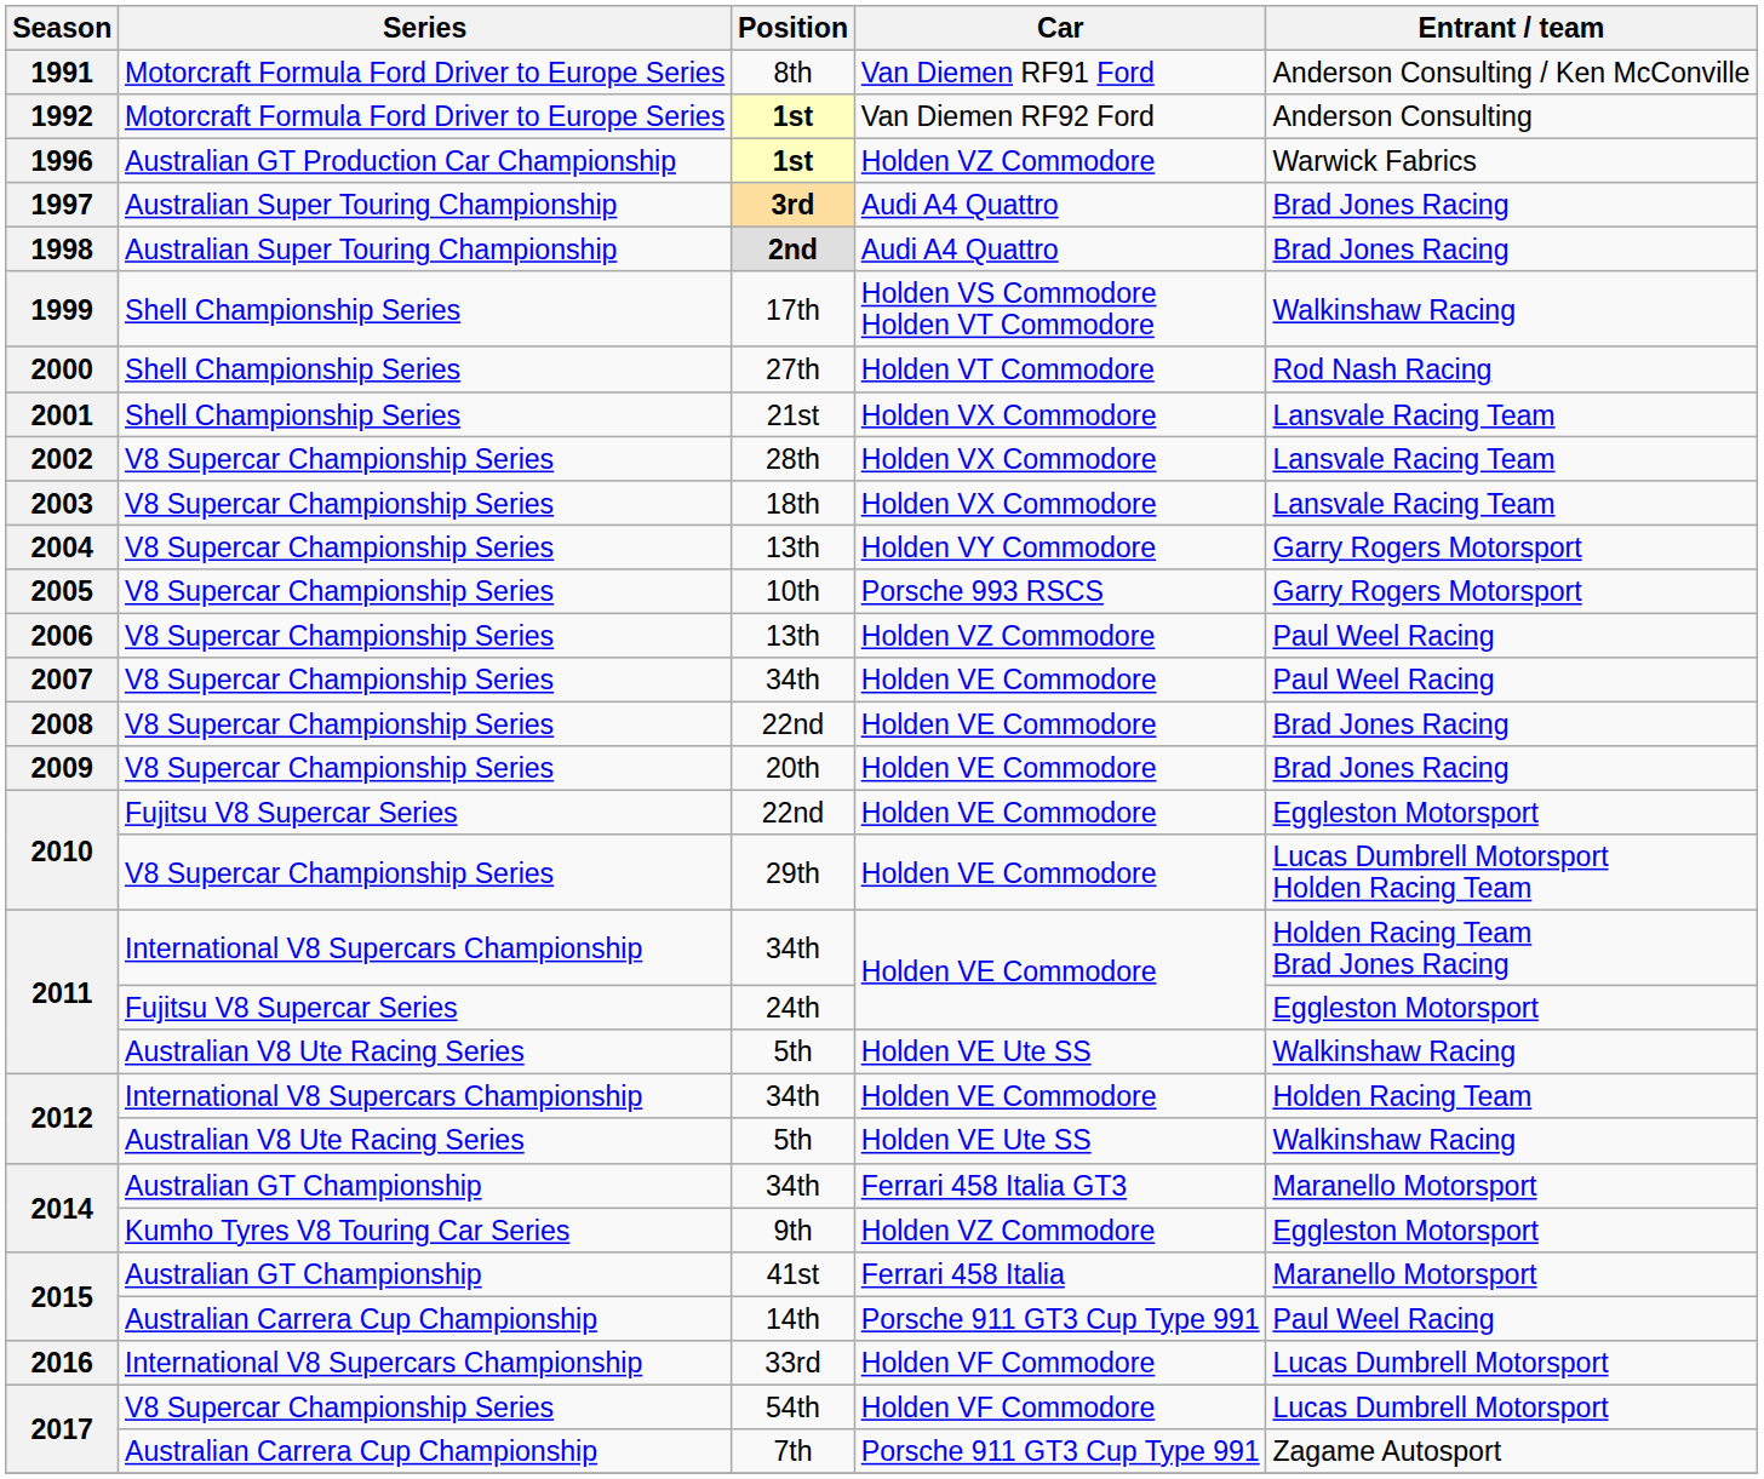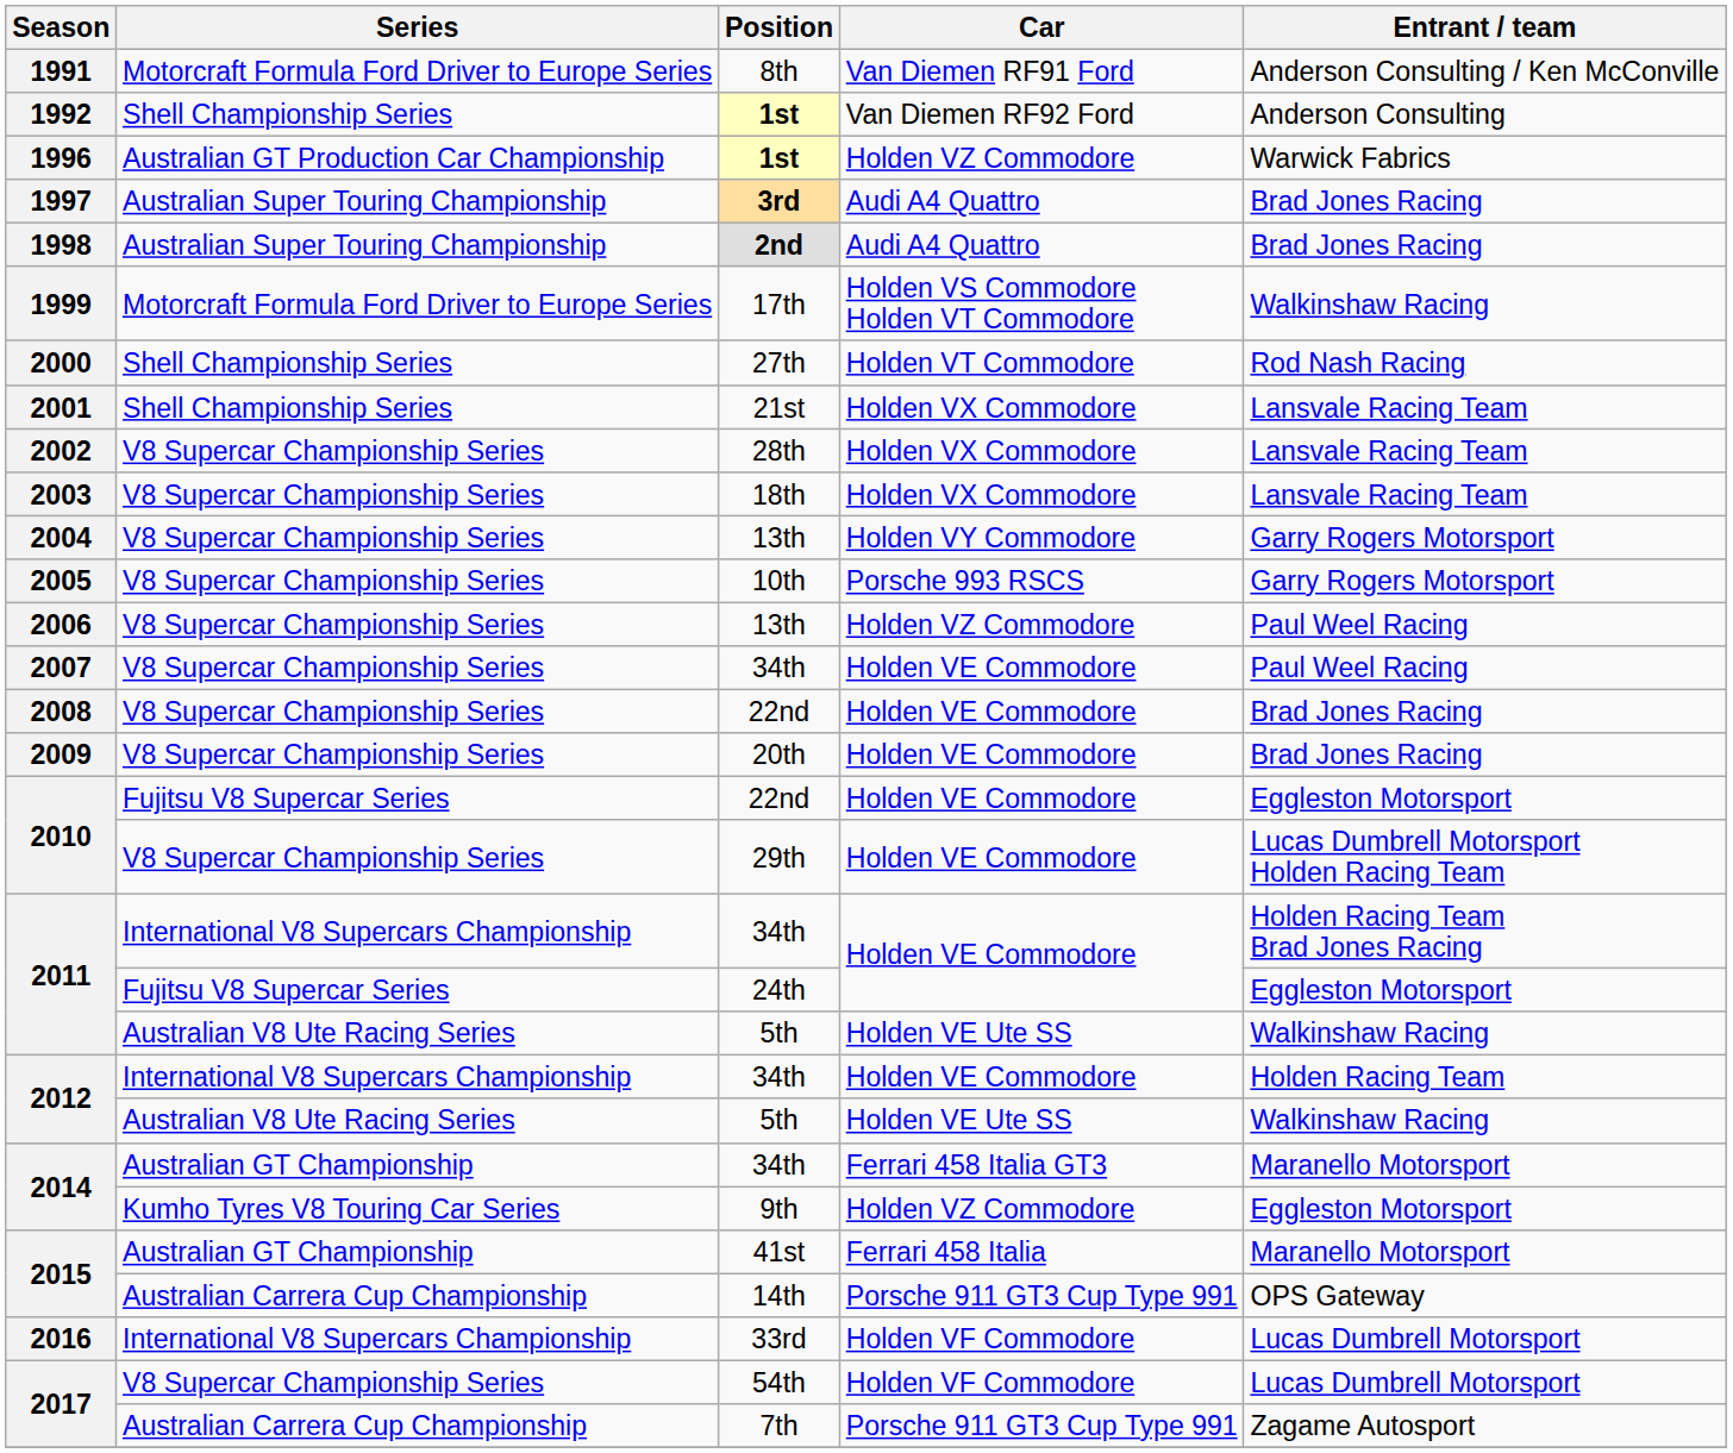 <table class="wikitable" style="font-size: 95%;">
 <tr>
 <th>Season</th>
 <th>Series</th>
 <th>Position</th>
 <th>Car</th>
 <th>Entrant / team</th>
 </tr>
 <tr>
 <th>1991</th>
 <td><a href='#'>Motorcraft Formula Ford Driver to Europe Series</a></td>
 <td align="center">8th</td>
 <td><a href='#'>Van Diemen</a> RF91 <a href='#'>Ford</a></td>
 <td>Anderson Consulting / Ken McConville</td>
 </tr>
 <tr>
 <th>1992</th>
-<td><a href='#'>Motorcraft Formula Ford Driver to Europe Series</a></td>
+<td><a href='#'>Shell Championship Series</a></td>
 <td align="center" style="background:#ffffbf;"><strong>1st</strong></td>
 <td>Van Diemen RF92 Ford</td>
 <td>Anderson Consulting</td>
 </tr>
 <tr>
 <th>1996</th>
 <td><a href='#'>Australian GT Production Car Championship</a></td>
 <td align="center" style="background:#ffffbf;"><strong>1st</strong></td>
 <td><a href='#'>Holden VZ Commodore</a></td>
 <td>Warwick Fabrics</td>
 </tr>
 <tr>
 <th>1997</th>
 <td><a href='#'>Australian Super Touring Championship</a></td>
 <td align="center" style="background:#ffdf9f;"><strong>3rd</strong></td>
 <td><a href='#'>Audi A4 Quattro</a></td>
 <td><a href='#'>Brad Jones Racing</a></td>
 </tr>
 <tr>
 <th>1998</th>
 <td><a href='#'>Australian Super Touring Championship</a></td>
 <td align="center" style="background:#dfdfdf;"><strong>2nd</strong></td>
 <td><a href='#'>Audi A4 Quattro</a></td>
 <td><a href='#'>Brad Jones Racing</a></td>
 </tr>
 <tr>
 <th>1999</th>
-<td><a href='#'>Shell Championship Series</a></td>
+<td><a href='#'>Motorcraft Formula Ford Driver to Europe Series</a></td>
 <td align="center">17th</td>
 <td><a href='#'>Holden VS Commodore</a><br><a href='#'>Holden VT Commodore</a></td>
 <td><a href='#'>Walkinshaw Racing</a></td>
 </tr>
 <tr>
 <th>2000</th>
 <td><a href='#'>Shell Championship Series</a></td>
 <td align="center">27th</td>
 <td><a href='#'>Holden VT Commodore</a></td>
 <td><a href='#'>Rod Nash Racing</a></td>
 </tr>
 <tr>
 <th>2001</th>
 <td><a href='#'>Shell Championship Series</a></td>
 <td align="center">21st</td>
 <td><a href='#'>Holden VX Commodore</a></td>
 <td><a href='#'>Lansvale Racing Team</a></td>
 </tr>
 <tr>
 <th>2002</th>
 <td><a href='#'>V8 Supercar Championship Series</a></td>
 <td align="center">28th</td>
 <td><a href='#'>Holden VX Commodore</a></td>
 <td><a href='#'>Lansvale Racing Team</a></td>
 </tr>
 <tr>
 <th>2003</th>
 <td><a href='#'>V8 Supercar Championship Series</a></td>
 <td align="center">18th</td>
 <td><a href='#'>Holden VX Commodore</a></td>
 <td><a href='#'>Lansvale Racing Team</a></td>
 </tr>
 <tr>
 <th>2004</th>
 <td><a href='#'>V8 Supercar Championship Series</a></td>
 <td align="center">13th</td>
 <td><a href='#'>Holden VY Commodore</a></td>
 <td><a href='#'>Garry Rogers Motorsport</a></td>
 </tr>
 <tr>
 <th>2005</th>
 <td><a href='#'>V8 Supercar Championship Series</a></td>
 <td align="center">10th</td>
 <td><a href='#'>Porsche 993 RSCS</a></td>
 <td><a href='#'>Garry Rogers Motorsport</a></td>
 </tr>
 <tr>
 <th>2006</th>
 <td><a href='#'>V8 Supercar Championship Series</a></td>
 <td align="center">13th</td>
 <td><a href='#'>Holden VZ Commodore</a></td>
 <td><a href='#'>Paul Weel Racing</a></td>
 </tr>
 <tr>
 <th>2007</th>
 <td><a href='#'>V8 Supercar Championship Series</a></td>
 <td align="center">34th</td>
 <td><a href='#'>Holden VE Commodore</a></td>
 <td><a href='#'>Paul Weel Racing</a></td>
 </tr>
 <tr>
 <th>2008</th>
 <td><a href='#'>V8 Supercar Championship Series</a></td>
 <td align="center">22nd</td>
 <td><a href='#'>Holden VE Commodore</a></td>
 <td><a href='#'>Brad Jones Racing</a></td>
 </tr>
 <tr>
 <th>2009</th>
 <td><a href='#'>V8 Supercar Championship Series</a></td>
 <td align="center">20th</td>
 <td><a href='#'>Holden VE Commodore</a></td>
 <td><a href='#'>Brad Jones Racing</a></td>
 </tr>
 <tr>
 <th rowspan=2>2010</th>
 <td><a href='#'>Fujitsu V8 Supercar Series</a></td>
 <td align="center">22nd</td>
 <td><a href='#'>Holden VE Commodore</a></td>
 <td><a href='#'>Eggleston Motorsport</a></td>
 </tr>
 <tr>
 <td><a href='#'>V8 Supercar Championship Series</a></td>
 <td align="center">29th</td>
 <td><a href='#'>Holden VE Commodore</a></td>
 <td><a href='#'>Lucas Dumbrell Motorsport</a><br><a href='#'>Holden Racing Team</a></td>
 </tr>
 <tr>
 <th rowspan=3>2011</th>
 <td><a href='#'>International V8 Supercars Championship</a></td>
 <td align="center">34th</td>
 <td rowspan=2><a href='#'>Holden VE Commodore</a></td>
 <td><a href='#'>Holden Racing Team</a><br><a href='#'>Brad Jones Racing</a></td>
 </tr>
 <tr>
 <td><a href='#'>Fujitsu V8 Supercar Series</a></td>
 <td align="center">24th</td>
 <td><a href='#'>Eggleston Motorsport</a></td>
 </tr>
 <tr>
 <td><a href='#'>Australian V8 Ute Racing Series</a></td>
 <td align="center">5th</td>
 <td><a href='#'>Holden VE Ute SS</a></td>
 <td><a href='#'>Walkinshaw Racing</a></td>
 </tr>
 <tr>
 <th rowspan=2>2012</th>
 <td><a href='#'>International V8 Supercars Championship</a></td>
 <td align="center">34th</td>
 <td><a href='#'>Holden VE Commodore</a></td>
 <td><a href='#'>Holden Racing Team</a></td>
 </tr>
 <tr>
 <td><a href='#'>Australian V8 Ute Racing Series</a></td>
 <td align="center">5th</td>
 <td><a href='#'>Holden VE Ute SS</a></td>
 <td><a href='#'>Walkinshaw Racing</a></td>
 </tr>
 <tr>
 <th rowspan=2>2014</th>
 <td><a href='#'>Australian GT Championship</a></td>
 <td align="center">34th</td>
 <td><a href='#'>Ferrari 458 Italia GT3</a></td>
 <td><a href='#'>Maranello Motorsport</a></td>
 </tr>
 <tr>
 <td><a href='#'>Kumho Tyres V8 Touring Car Series</a></td>
 <td align="center">9th</td>
 <td><a href='#'>Holden VZ Commodore</a></td>
 <td><a href='#'>Eggleston Motorsport</a></td>
 </tr>
 <tr>
 <th rowspan=2>2015</th>
 <td><a href='#'>Australian GT Championship</a></td>
 <td align="center">41st</td>
 <td><a href='#'>Ferrari 458 Italia</a></td>
 <td><a href='#'>Maranello Motorsport</a></td>
 </tr>
 <tr>
 <td><a href='#'>Australian Carrera Cup Championship</a></td>
 <td align="center">14th</td>
 <td><a href='#'>Porsche 911 GT3 Cup Type 991</a></td>
-<td><a href='#'>Paul Weel Racing</a></td>
+<td>OPS Gateway</td>
 </tr>
 <tr>
 <th>2016</th>
 <td><a href='#'>International V8 Supercars Championship</a></td>
 <td align="center">33rd</td>
 <td><a href='#'>Holden VF Commodore</a></td>
 <td><a href='#'>Lucas Dumbrell Motorsport</a></td>
 </tr>
 <tr>
 <th rowspan=2>2017</th>
 <td><a href='#'>V8 Supercar Championship Series</a></td>
 <td align="center">54th</td>
 <td><a href='#'>Holden VF Commodore</a></td>
 <td><a href='#'>Lucas Dumbrell Motorsport</a></td>
 </tr>
 <tr>
 <td><a href='#'>Australian Carrera Cup Championship</a></td>
 <td align="center">7th</td>
 <td><a href='#'>Porsche 911 GT3 Cup Type 991</a></td>
 <td>Zagame Autosport</td>
 </tr>
 <tr>
 </tr>
 </table>
